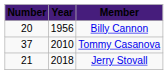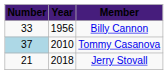 <table style="margin: 1em auto 1em auto" class="wikitable sortable">
 <tr>
 <th style="background:#461d7c; text-align:center;"><span>Number</span></th>
 <th style="background:#461d7c; text-align:center;"><span>Year</span></th>
 <th style="background:#461d7c; text-align:center;"><span>Member</span></th>
 </tr>
 <tr style="text-align:center;">
-<td>20</td>
+<td>33</td>
 <td>1956</td>
 <td><a href='#'>Billy Cannon</a></td>
 </tr>
 <tr style="text-align:center;">
-<td>37</td>
+<td style="background: lightblue;">37</td>
 <td>2010</td>
 <td><a href='#'>Tommy Casanova</a></td>
 </tr>
 <tr style="text-align:center;">
 <td>21</td>
 <td>2018</td>
 <td><a href='#'>Jerry Stovall</a></td>
 </tr>
 </table>
